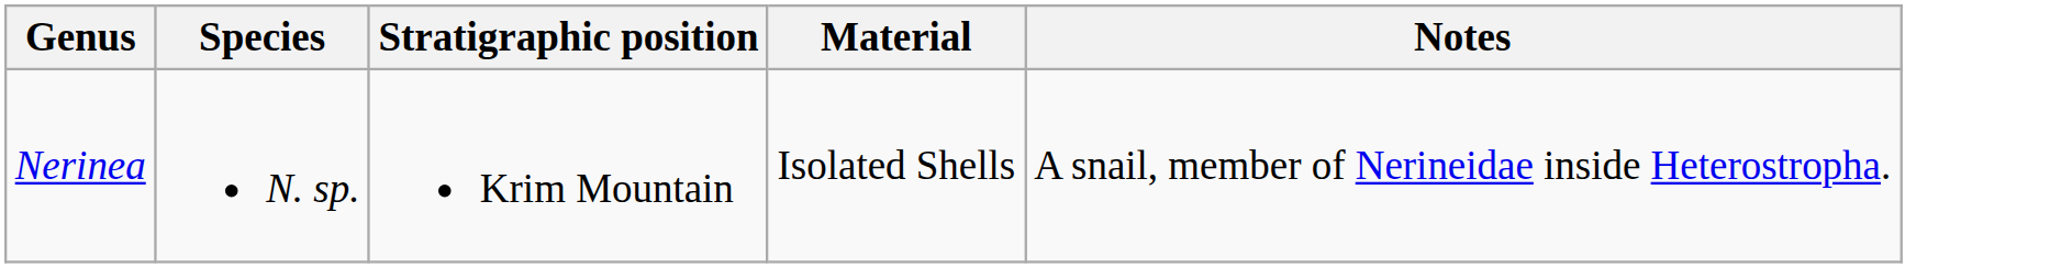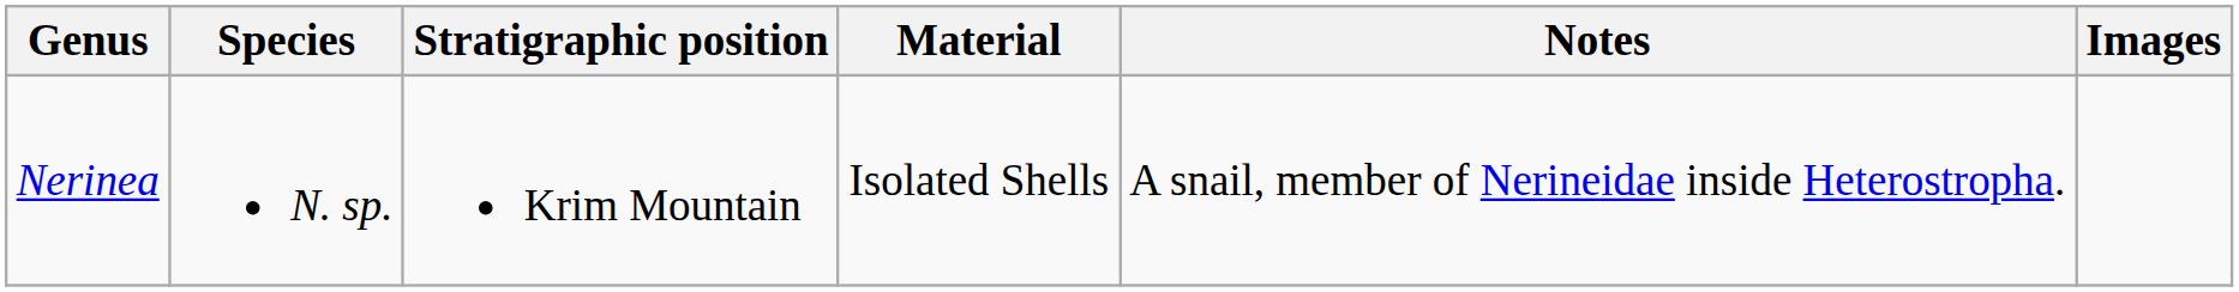 <table class="wikitable">
 <tr>
 <th>Genus</th>
 <th>Species</th>
 <th>Stratigraphic position</th>
 <th>Material</th>
 <th>Notes</th>
+<th>Images</th>
 </tr>
 <tr>
 <td><em><a href='#'>Nerinea</a></em></td>
 <td><br><ul><li><em>N. sp.</em></li></ul></td>
 <td><br><ul><li>Krim Mountain</li></ul></td>
 <td>Isolated Shells</td>
 <td>A snail, member of <a href='#'>Nerineidae</a> inside <a href='#'>Heterostropha</a>.</td>
+<td></td>
 </tr>
 </table>
